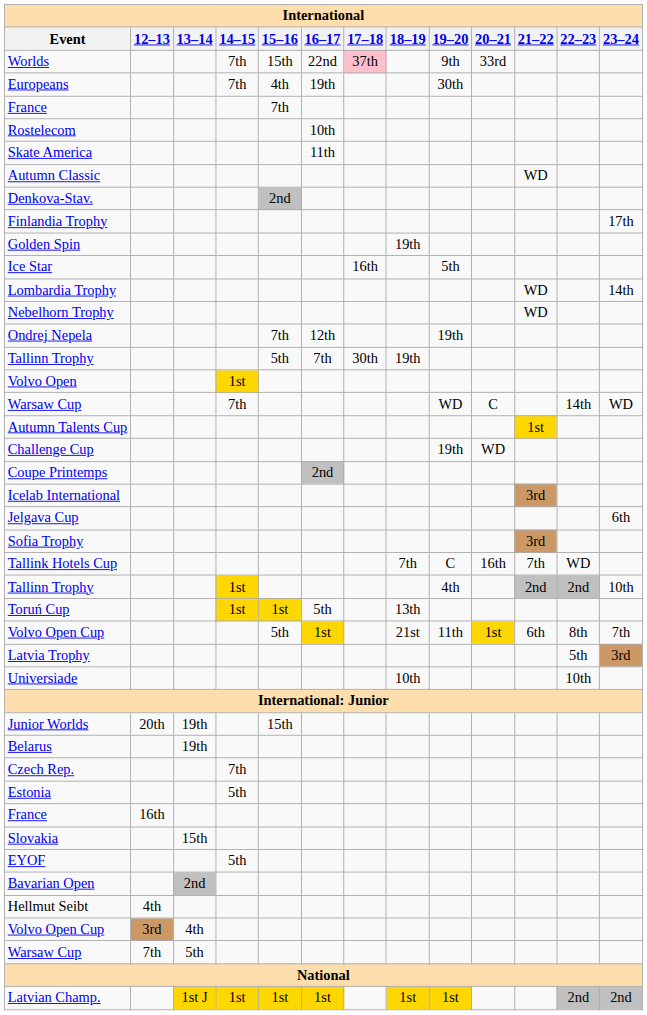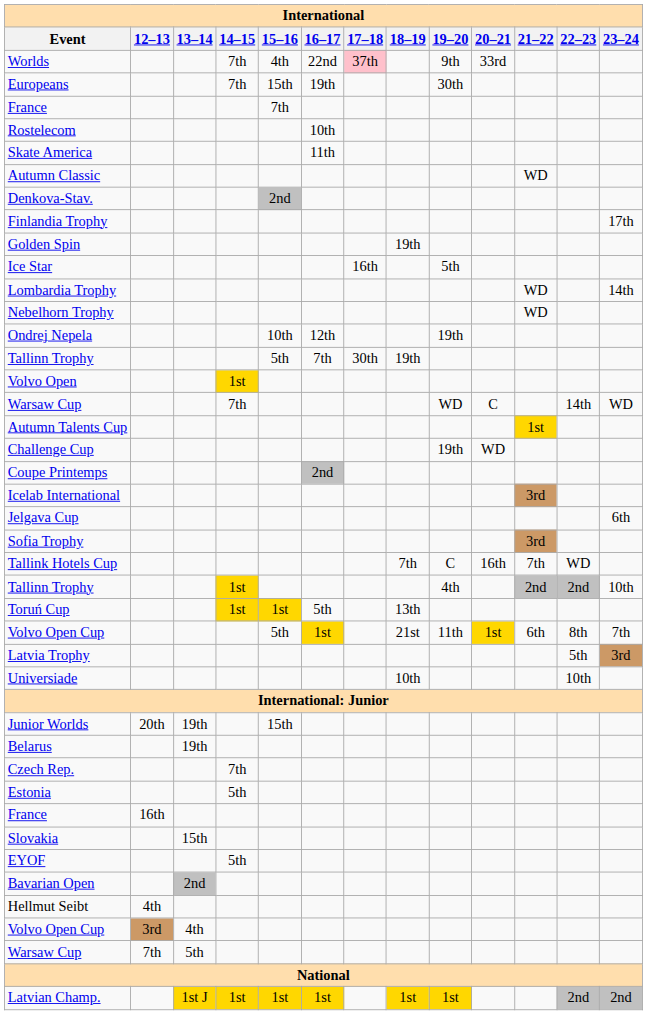 <table class="wikitable" style="text-align:center">
 <tr>
 <th colspan="13" style="background-color: #ffdead; " align="center">International</th>
 </tr>
 <tr>
 <th>Event</th>
 <th><a href='#'>12–13</a></th>
 <th><a href='#'>13–14</a></th>
 <th><a href='#'>14–15</a></th>
 <th><a href='#'>15–16</a></th>
 <th><a href='#'>16–17</a></th>
 <th><a href='#'>17–18</a></th>
 <th><a href='#'>18–19</a></th>
 <th><a href='#'>19–20</a></th>
 <th><a href='#'>20–21</a></th>
 <th><a href='#'>21–22</a></th>
 <th><a href='#'>22–23</a></th>
 <th><a href='#'>23–24</a></th>
 </tr>
 <tr>
 <td align=left><a href='#'>Worlds</a></td>
 <td></td>
 <td></td>
 <td>7th</td>
-<td>15th</td>
+<td>4th</td>
 <td>22nd</td>
 <td style="background: pink;">37th</td>
 <td></td>
 <td>9th</td>
 <td>33rd</td>
 <td></td>
 <td></td>
 <td></td>
 </tr>
 <tr>
 <td align=left><a href='#'>Europeans</a></td>
 <td></td>
 <td></td>
 <td>7th</td>
-<td>4th</td>
+<td>15th</td>
 <td>19th</td>
 <td></td>
 <td></td>
 <td>30th</td>
 <td></td>
 <td></td>
 <td></td>
 <td></td>
 </tr>
 <tr>
 <td align=left> <a href='#'>France</a></td>
 <td></td>
 <td></td>
 <td></td>
 <td>7th</td>
 <td></td>
 <td></td>
 <td></td>
 <td></td>
 <td></td>
 <td></td>
 <td></td>
 <td></td>
 </tr>
 <tr>
 <td align=left> <a href='#'>Rostelecom</a></td>
 <td></td>
 <td></td>
 <td></td>
 <td></td>
 <td>10th</td>
 <td></td>
 <td></td>
 <td></td>
 <td></td>
 <td></td>
 <td></td>
 <td></td>
 </tr>
 <tr>
 <td align=left> <a href='#'>Skate America</a></td>
 <td></td>
 <td></td>
 <td></td>
 <td></td>
 <td>11th</td>
 <td></td>
 <td></td>
 <td></td>
 <td></td>
 <td></td>
 <td></td>
 <td></td>
 </tr>
 <tr>
 <td align=left> <a href='#'>Autumn Classic</a></td>
 <td></td>
 <td></td>
 <td></td>
 <td></td>
 <td></td>
 <td></td>
 <td></td>
 <td></td>
 <td></td>
 <td>WD</td>
 <td></td>
 <td></td>
 </tr>
 <tr>
 <td align=left> <a href='#'>Denkova-Stav.</a></td>
 <td></td>
 <td></td>
 <td></td>
 <td bgcolor=silver>2nd</td>
 <td></td>
 <td></td>
 <td></td>
 <td></td>
 <td></td>
 <td></td>
 <td></td>
 <td></td>
 </tr>
 <tr>
 <td align=left> <a href='#'>Finlandia Trophy</a></td>
 <td></td>
 <td></td>
 <td></td>
 <td></td>
 <td></td>
 <td></td>
 <td></td>
 <td></td>
 <td></td>
 <td></td>
 <td></td>
 <td>17th</td>
 </tr>
 <tr>
 <td align=left> <a href='#'>Golden Spin</a></td>
 <td></td>
 <td></td>
 <td></td>
 <td></td>
 <td></td>
 <td></td>
 <td>19th</td>
 <td></td>
 <td></td>
 <td></td>
 <td></td>
 <td></td>
 </tr>
 <tr>
 <td align=left> <a href='#'>Ice Star</a></td>
 <td></td>
 <td></td>
 <td></td>
 <td></td>
 <td></td>
 <td>16th</td>
 <td></td>
 <td>5th</td>
 <td></td>
 <td></td>
 <td></td>
 <td></td>
 </tr>
 <tr>
 <td align=left> <a href='#'>Lombardia Trophy</a></td>
 <td></td>
 <td></td>
 <td></td>
 <td></td>
 <td></td>
 <td></td>
 <td></td>
 <td></td>
 <td></td>
 <td>WD</td>
 <td></td>
 <td>14th</td>
 </tr>
 <tr>
 <td align=left> <a href='#'>Nebelhorn Trophy</a></td>
 <td></td>
 <td></td>
 <td></td>
 <td></td>
 <td></td>
 <td></td>
 <td></td>
 <td></td>
 <td></td>
 <td>WD</td>
 <td></td>
 <td></td>
 </tr>
 <tr>
 <td align=left> <a href='#'>Ondrej Nepela</a></td>
 <td></td>
 <td></td>
 <td></td>
-<td>7th</td>
+<td>10th</td>
 <td>12th</td>
 <td></td>
 <td></td>
 <td>19th</td>
 <td></td>
 <td></td>
 <td></td>
 <td></td>
 </tr>
 <tr>
 <td align=left> <a href='#'>Tallinn Trophy</a></td>
 <td></td>
 <td></td>
 <td></td>
 <td>5th</td>
 <td>7th</td>
 <td>30th</td>
 <td>19th</td>
 <td></td>
 <td></td>
 <td></td>
 <td></td>
 <td></td>
 </tr>
 <tr>
 <td align=left> <a href='#'>Volvo Open</a></td>
 <td></td>
 <td></td>
 <td bgcolor="gold">1st</td>
 <td></td>
 <td></td>
 <td></td>
 <td></td>
 <td></td>
 <td></td>
 <td></td>
 <td></td>
 <td></td>
 </tr>
 <tr>
 <td align=left> <a href='#'>Warsaw Cup</a></td>
 <td></td>
 <td></td>
 <td>7th</td>
 <td></td>
 <td></td>
 <td></td>
 <td></td>
 <td>WD</td>
 <td>C</td>
 <td></td>
 <td>14th</td>
 <td>WD</td>
 </tr>
 <tr>
 <td align="left"><a href='#'>Autumn Talents Cup</a></td>
 <td></td>
 <td></td>
 <td></td>
 <td></td>
 <td></td>
 <td></td>
 <td></td>
 <td></td>
 <td></td>
 <td bgcolor="gold">1st</td>
 <td></td>
 <td></td>
 </tr>
 <tr>
 <td align="left"><a href='#'>Challenge Cup</a></td>
 <td></td>
 <td></td>
 <td></td>
 <td></td>
 <td></td>
 <td></td>
 <td></td>
 <td>19th</td>
 <td>WD</td>
 <td></td>
 <td></td>
 <td></td>
 </tr>
 <tr>
 <td align="left"><a href='#'>Coupe Printemps</a></td>
 <td></td>
 <td></td>
 <td></td>
 <td></td>
 <td bgcolor="silver">2nd</td>
 <td></td>
 <td></td>
 <td></td>
 <td></td>
 <td></td>
 <td></td>
 <td></td>
 </tr>
 <tr>
 <td align="left"><a href='#'>Icelab International</a></td>
 <td></td>
 <td></td>
 <td></td>
 <td></td>
 <td></td>
 <td></td>
 <td></td>
 <td></td>
 <td></td>
 <td bgcolor=cc9966>3rd</td>
 <td></td>
 <td></td>
 </tr>
 <tr>
 <td align=left><a href='#'>Jelgava Cup</a></td>
 <td></td>
 <td></td>
 <td></td>
 <td></td>
 <td></td>
 <td></td>
 <td></td>
 <td></td>
 <td></td>
 <td></td>
 <td></td>
 <td>6th</td>
 </tr>
 <tr>
 <td align="left"><a href='#'>Sofia Trophy</a></td>
 <td></td>
 <td></td>
 <td></td>
 <td></td>
 <td></td>
 <td></td>
 <td></td>
 <td></td>
 <td></td>
 <td bgcolor=cc9966>3rd</td>
 <td></td>
 <td></td>
 </tr>
 <tr>
 <td align="left"><a href='#'>Tallink Hotels Cup</a></td>
 <td></td>
 <td></td>
 <td></td>
 <td></td>
 <td></td>
 <td></td>
 <td>7th</td>
 <td>C</td>
 <td>16th</td>
 <td>7th</td>
 <td>WD</td>
 <td></td>
 </tr>
 <tr>
 <td align="left"><a href='#'>Tallinn Trophy</a></td>
 <td></td>
 <td></td>
 <td bgcolor="gold">1st</td>
 <td></td>
 <td></td>
 <td></td>
 <td></td>
 <td>4th</td>
 <td></td>
 <td bgcolor="silver">2nd</td>
 <td bgcolor="silver">2nd</td>
 <td>10th</td>
 </tr>
 <tr>
 <td align="left"><a href='#'>Toruń Cup</a></td>
 <td></td>
 <td></td>
 <td bgcolor="gold">1st</td>
 <td bgcolor="gold">1st</td>
 <td>5th</td>
 <td></td>
 <td>13th</td>
 <td></td>
 <td></td>
 <td></td>
 <td></td>
 <td></td>
 </tr>
 <tr>
 <td align="left"><a href='#'>Volvo Open Cup</a></td>
 <td></td>
 <td></td>
 <td></td>
 <td>5th</td>
 <td bgcolor="gold">1st</td>
 <td></td>
 <td>21st</td>
 <td>11th</td>
 <td bgcolor="gold">1st</td>
 <td>6th</td>
 <td>8th</td>
 <td>7th</td>
 </tr>
 <tr>
 <td align="left"><a href='#'>Latvia Trophy</a></td>
 <td></td>
 <td></td>
 <td></td>
 <td></td>
 <td></td>
 <td></td>
 <td></td>
 <td></td>
 <td></td>
 <td></td>
 <td>5th</td>
 <td bgcolor=cc9966>3rd</td>
 </tr>
 <tr>
 <td align="left"><a href='#'>Universiade</a></td>
 <td></td>
 <td></td>
 <td></td>
 <td></td>
 <td></td>
 <td></td>
 <td>10th</td>
 <td></td>
 <td></td>
 <td></td>
 <td>10th</td>
 <td></td>
 </tr>
 <tr>
 <th colspan="13" style="background-color: #ffdead; " align="center">International: Junior</th>
 </tr>
 <tr>
 <td align="left"><a href='#'>Junior Worlds</a></td>
 <td>20th</td>
 <td>19th</td>
 <td></td>
 <td>15th</td>
 <td></td>
 <td></td>
 <td></td>
 <td></td>
 <td></td>
 <td></td>
 <td></td>
 <td></td>
 </tr>
 <tr>
 <td align="left"> <a href='#'>Belarus</a></td>
 <td></td>
 <td>19th</td>
 <td></td>
 <td></td>
 <td></td>
 <td></td>
 <td></td>
 <td></td>
 <td></td>
 <td></td>
 <td></td>
 <td></td>
 </tr>
 <tr>
 <td align="left"> <a href='#'>Czech Rep.</a></td>
 <td></td>
 <td></td>
 <td>7th</td>
 <td></td>
 <td></td>
 <td></td>
 <td></td>
 <td></td>
 <td></td>
 <td></td>
 <td></td>
 <td></td>
 </tr>
 <tr>
 <td align="left"> <a href='#'>Estonia</a></td>
 <td></td>
 <td></td>
 <td>5th</td>
 <td></td>
 <td></td>
 <td></td>
 <td></td>
 <td></td>
 <td></td>
 <td></td>
 <td></td>
 <td></td>
 </tr>
 <tr>
 <td align="left"> <a href='#'>France</a></td>
 <td>16th</td>
 <td></td>
 <td></td>
 <td></td>
 <td></td>
 <td></td>
 <td></td>
 <td></td>
 <td></td>
 <td></td>
 <td></td>
 <td></td>
 </tr>
 <tr>
 <td align="left"> <a href='#'>Slovakia</a></td>
 <td></td>
 <td>15th</td>
 <td></td>
 <td></td>
 <td></td>
 <td></td>
 <td></td>
 <td></td>
 <td></td>
 <td></td>
 <td></td>
 <td></td>
 </tr>
 <tr>
 <td align="left"><a href='#'>EYOF</a></td>
 <td></td>
 <td></td>
 <td>5th</td>
 <td></td>
 <td></td>
 <td></td>
 <td></td>
 <td></td>
 <td></td>
 <td></td>
 <td></td>
 <td></td>
 </tr>
 <tr>
 <td align="left"><a href='#'>Bavarian Open</a></td>
 <td></td>
 <td bgcolor="silver">2nd</td>
 <td></td>
 <td></td>
 <td></td>
 <td></td>
 <td></td>
 <td></td>
 <td></td>
 <td></td>
 <td></td>
 <td></td>
 </tr>
 <tr>
 <td align="left">Hellmut Seibt</td>
 <td>4th</td>
 <td></td>
 <td></td>
 <td></td>
 <td></td>
 <td></td>
 <td></td>
 <td></td>
 <td></td>
 <td></td>
 <td></td>
 <td></td>
 </tr>
 <tr>
 <td align="left"><a href='#'>Volvo Open Cup</a></td>
 <td bgcolor="cc9966">3rd</td>
 <td>4th</td>
 <td></td>
 <td></td>
 <td></td>
 <td></td>
 <td></td>
 <td></td>
 <td></td>
 <td></td>
 <td></td>
 <td></td>
 </tr>
 <tr>
 <td align="left"><a href='#'>Warsaw Cup</a></td>
 <td>7th</td>
 <td>5th</td>
 <td></td>
 <td></td>
 <td></td>
 <td></td>
 <td></td>
 <td></td>
 <td></td>
 <td></td>
 <td></td>
 <td></td>
 </tr>
 <tr>
 <th colspan="13" style="background-color: #ffdead; " align="center">National</th>
 </tr>
 <tr>
 <td align="left"><a href='#'>Latvian Champ.</a></td>
 <td></td>
 <td bgcolor="gold">1st J</td>
 <td bgcolor="gold">1st</td>
 <td bgcolor="gold">1st</td>
 <td bgcolor="gold">1st</td>
 <td></td>
 <td bgcolor="gold">1st</td>
 <td bgcolor="gold">1st</td>
 <td></td>
 <td></td>
 <td bgcolor="silver">2nd</td>
 <td bgcolor="silver">2nd</td>
 </tr>
 </table>
